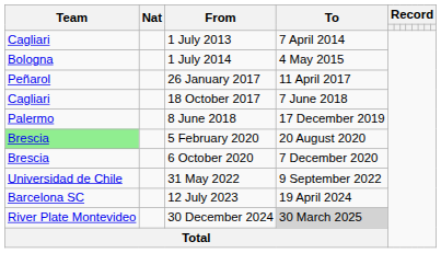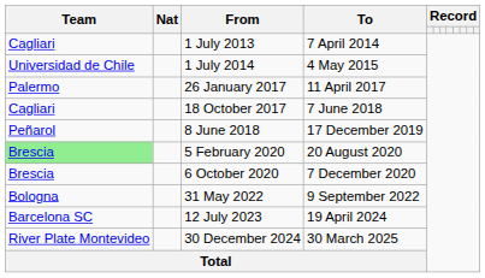 <table class=wikitable style="text-align: center">
 <tr>
 <th rowspan="2">Team</th>
 <th rowspan="2">Nat</th>
 <th rowspan="2">From</th>
 <th rowspan="2">To</th>
 <th colspan="8">Record</th>
 </tr>
 <tr>
 <th></th>
 <th></th>
 <th></th>
 <th></th>
 <th></th>
 <th></th>
 <th></th>
 <th></th>
 </tr>
 <tr>
 <td align=left><a href='#'>Cagliari</a></td>
 <td></td>
 <td align=left>1 July 2013</td>
 <td align=left>7 April 2014<br></td>
 </tr>
 <tr>
-<td align=left><a href='#'>Bologna</a></td>
+<td align=left><a href='#'>Universidad de Chile</a></td>
 <td></td>
 <td align=left>1 July 2014</td>
 <td align=left>4 May 2015<br></td>
 </tr>
 <tr>
-<td align=left><a href='#'>Peñarol</a></td>
+<td align=left><a href='#'>Palermo</a></td>
 <td></td>
 <td align=left>26 January 2017</td>
 <td align=left>11 April 2017<br></td>
 </tr>
 <tr>
 <td align=left><a href='#'>Cagliari</a></td>
 <td></td>
 <td align=left>18 October 2017</td>
 <td align=left>7 June 2018<br></td>
 </tr>
 <tr>
-<td align=left><a href='#'>Palermo</a></td>
+<td align=left><a href='#'>Peñarol</a></td>
 <td></td>
 <td align=left>8 June 2018</td>
 <td align=left>17 December 2019<br></td>
 </tr>
 <tr>
 <td align=left style="background: lightgreen;"><a href='#'>Brescia</a></td>
 <td></td>
 <td align=left>5 February 2020</td>
 <td align=left>20 August 2020<br></td>
 </tr>
 <tr>
 <td align=left><a href='#'>Brescia</a></td>
 <td></td>
 <td align=left>6 October 2020</td>
 <td align=left>7 December 2020<br></td>
 </tr>
 <tr>
-<td align=left><a href='#'>Universidad de Chile</a></td>
+<td align=left><a href='#'>Bologna</a></td>
 <td></td>
 <td align=left>31 May 2022</td>
 <td align=left>9 September 2022<br></td>
 </tr>
 <tr>
 <td align=left><a href='#'>Barcelona SC</a></td>
 <td></td>
 <td align=left>12 July 2023</td>
 <td align=left>19 April 2024<br></td>
 </tr>
 <tr>
 <td align=left><a href='#'>River Plate Montevideo</a></td>
 <td></td>
 <td align=left>30 December 2024</td>
-<td align=left style="background: lightgrey;">30 March 2025<br></td>
+<td align=left>30 March 2025<br></td>
 </tr>
 <tr>
 <th colspan=4>Total<br></th>
 </tr>
 </table>
